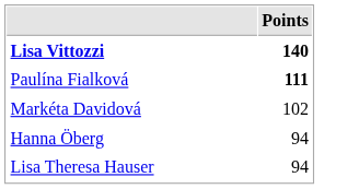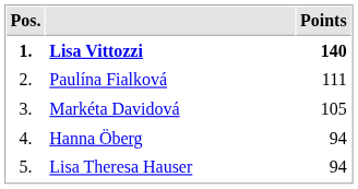 <table cellspacing="1" cellpadding="3" style="border:1px solid #AAAAAA;font-size:90%">
 <tr bgcolor="#E4E4E4">
+<th style="border-bottom:1px solid #AAAAAA" width=10>Pos.</th>
 <th style="border-bottom:1px solid #AAAAAA" width=200></th>
 <th style="border-bottom:1px solid #AAAAAA" width=20>Points</th>
 </tr>
 <tr>
+<td align="center"><strong>1.</strong></td>
 <td> <strong><a href='#'>Lisa Vittozzi</a></strong></td>
 <td align="right"><strong>140</strong></td>
 </tr>
 <tr>
+<td align="center">2.</td>
 <td> <a href='#'>Paulína Fialková</a></td>
-<td align="right"><strong>111</strong></td>
+<td align="right">111</td>
 </tr>
 <tr>
+<td align="center">3.</td>
 <td> <a href='#'>Markéta Davidová</a></td>
-<td align="right">102</td>
+<td align="right">105</td>
 </tr>
 <tr>
+<td align="center">4.</td>
 <td> <a href='#'>Hanna Öberg</a></td>
 <td align="right">94</td>
 </tr>
 <tr>
+<td align="center">5.</td>
 <td> <a href='#'>Lisa Theresa Hauser</a></td>
 <td align="right">94</td>
 </tr>
 </table>
